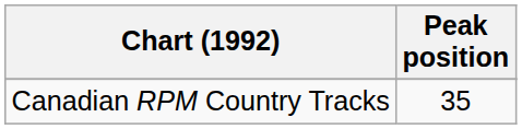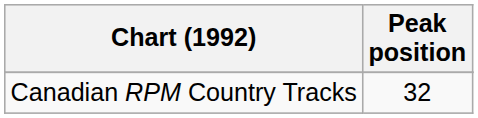 <table class="wikitable sortable">
 <tr>
 <th align="left">Chart (1992)</th>
 <th align="center">Peak<br>position</th>
 </tr>
 <tr>
 </tr>
 <tr>
 <td align="left">Canadian <em>RPM</em> Country Tracks</td>
-<td align="center">35</td>
+<td align="center">32</td>
 </tr>
 </table>
